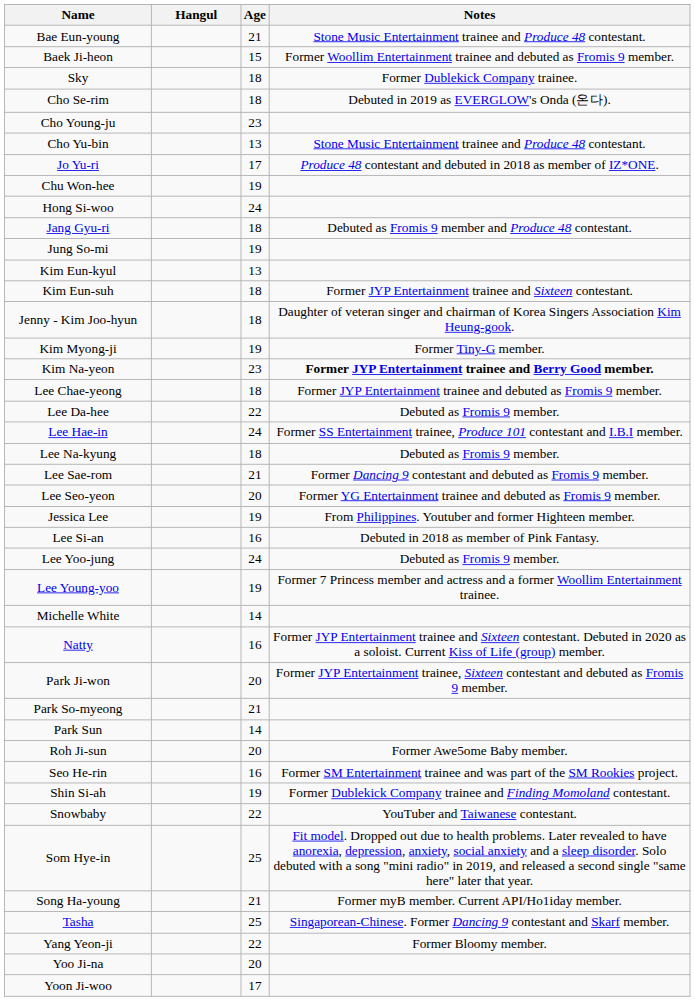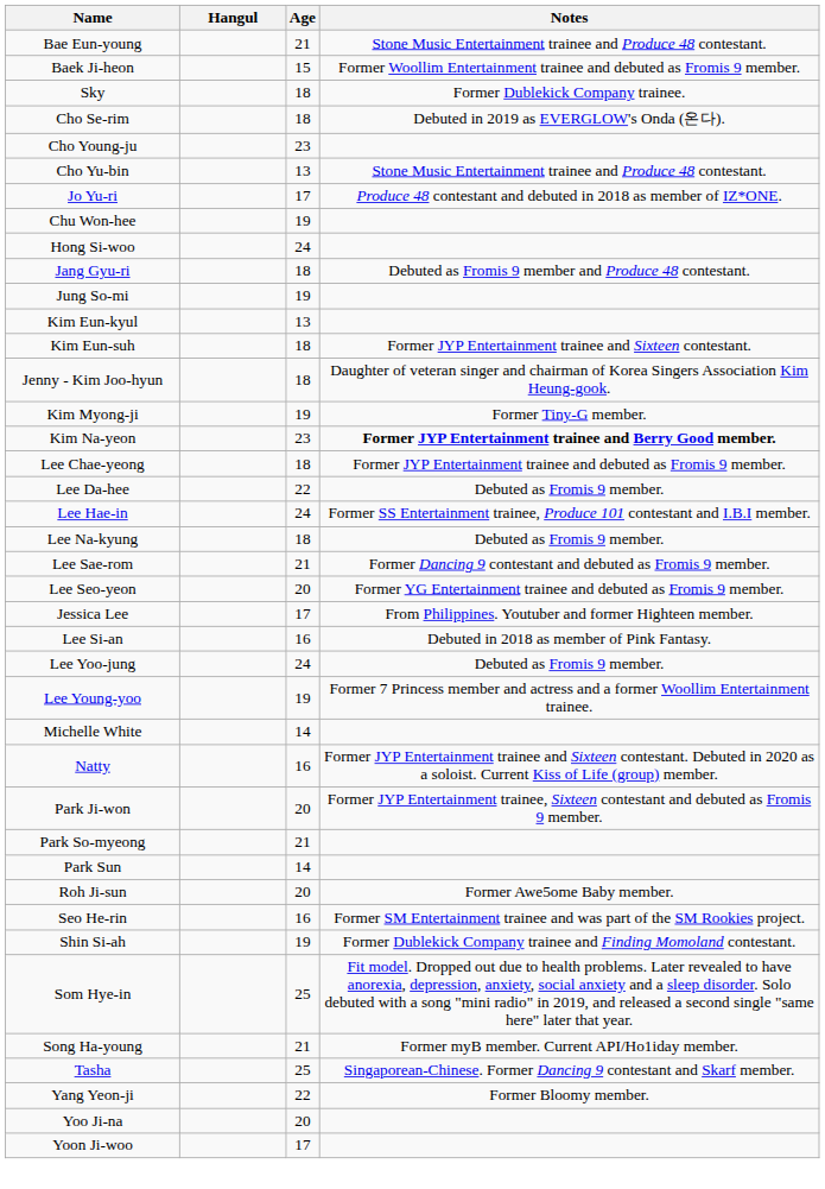 <table class="wikitable sortable" style="text-align: center">
 <tr>
 <th style="width:170px;">Name</th>
 <th style="width:100px;">Hangul</th>
 <th style="width:10px;">Age</th>
 <th style="width:500px;">Notes</th>
 </tr>
 <tr>
 <td>Bae Eun-young</td>
 <td></td>
 <td>21</td>
 <td><a href='#'>Stone Music Entertainment</a> trainee and <em><a href='#'>Produce 48</a></em> contestant.</td>
 </tr>
 <tr>
 <td>Baek Ji-heon</td>
 <td></td>
 <td>15</td>
 <td>Former <a href='#'>Woollim Entertainment</a> trainee and debuted as <a href='#'>Fromis 9</a> member.</td>
 </tr>
 <tr>
 <td>Sky</td>
 <td></td>
 <td>18</td>
 <td>Former <a href='#'>Dublekick Company</a> trainee.</td>
 </tr>
 <tr>
 <td>Cho Se-rim</td>
 <td></td>
 <td>18</td>
 <td>Debuted in 2019 as <a href='#'>EVERGLOW</a>'s Onda (온다).</td>
 </tr>
 <tr>
 <td>Cho Young-ju</td>
 <td></td>
 <td>23</td>
 <td></td>
 </tr>
 <tr>
 <td>Cho Yu-bin</td>
 <td></td>
 <td>13</td>
 <td><a href='#'>Stone Music Entertainment</a> trainee and <em><a href='#'>Produce 48</a></em> contestant.</td>
 </tr>
 <tr>
 <td><a href='#'>Jo Yu-ri</a></td>
 <td></td>
 <td>17</td>
 <td><em><a href='#'>Produce 48</a></em> contestant and debuted in 2018 as member of <a href='#'>IZ*ONE</a>.</td>
 </tr>
 <tr>
 <td>Chu Won-hee</td>
 <td></td>
 <td>19</td>
 <td></td>
 </tr>
 <tr>
 <td>Hong Si-woo</td>
 <td></td>
 <td>24</td>
 <td></td>
 </tr>
 <tr>
 <td><a href='#'>Jang Gyu-ri</a></td>
 <td></td>
 <td>18</td>
 <td>Debuted as <a href='#'>Fromis 9</a> member and <em><a href='#'>Produce 48</a></em> contestant.</td>
 </tr>
 <tr>
 <td>Jung So-mi</td>
 <td></td>
 <td>19</td>
 <td></td>
 </tr>
 <tr>
 <td>Kim Eun-kyul</td>
 <td></td>
 <td>13</td>
 <td></td>
 </tr>
 <tr>
 <td>Kim Eun-suh</td>
 <td></td>
 <td>18</td>
 <td>Former <a href='#'>JYP Entertainment</a> trainee and <em><a href='#'>Sixteen</a></em> contestant.</td>
 </tr>
 <tr>
 <td>Jenny - Kim Joo-hyun</td>
 <td></td>
 <td>18</td>
 <td>Daughter of veteran singer and chairman of Korea Singers Association <a href='#'>Kim Heung-gook</a>.</td>
 </tr>
 <tr>
 <td>Kim Myong-ji</td>
 <td></td>
 <td>19</td>
 <td>Former <a href='#'>Tiny-G</a> member.</td>
 </tr>
 <tr>
 <td>Kim Na-yeon</td>
 <td></td>
 <td>23</td>
 <td><strong>Former <a href='#'>JYP Entertainment</a> trainee and <a href='#'>Berry Good</a> member.</strong></td>
 </tr>
 <tr>
 <td>Lee Chae-yeong</td>
 <td></td>
 <td>18</td>
 <td>Former <a href='#'>JYP Entertainment</a> trainee and debuted as <a href='#'>Fromis 9</a> member.</td>
 </tr>
 <tr>
 <td>Lee Da-hee</td>
 <td></td>
 <td>22</td>
 <td>Debuted as <a href='#'>Fromis 9</a> member.</td>
 </tr>
 <tr>
 <td><a href='#'>Lee Hae-in</a></td>
 <td></td>
 <td>24</td>
 <td>Former <a href='#'>SS Entertainment</a> trainee, <em><a href='#'>Produce 101</a></em> contestant and <a href='#'>I.B.I</a> member.</td>
 </tr>
 <tr>
 <td>Lee Na-kyung</td>
 <td></td>
 <td>18</td>
 <td>Debuted as <a href='#'>Fromis 9</a> member.</td>
 </tr>
 <tr>
 <td>Lee Sae-rom</td>
 <td></td>
 <td>21</td>
 <td>Former <em><a href='#'>Dancing 9</a></em> contestant and debuted as <a href='#'>Fromis 9</a> member.</td>
 </tr>
 <tr>
 <td>Lee Seo-yeon</td>
 <td></td>
 <td>20</td>
 <td>Former <a href='#'>YG Entertainment</a> trainee and debuted as <a href='#'>Fromis 9</a> member.</td>
 </tr>
 <tr>
 <td>Jessica Lee</td>
 <td></td>
-<td>19</td>
+<td>17</td>
 <td>From <a href='#'>Philippines</a>. Youtuber and former Highteen member.</td>
 </tr>
 <tr>
 <td>Lee Si-an</td>
 <td></td>
 <td>16</td>
 <td>Debuted in 2018 as member of Pink Fantasy.</td>
 </tr>
 <tr>
 <td>Lee Yoo-jung</td>
 <td></td>
 <td>24</td>
 <td>Debuted as <a href='#'>Fromis 9</a> member.</td>
 </tr>
 <tr>
 <td><a href='#'>Lee Young-yoo</a></td>
 <td></td>
 <td>19</td>
 <td>Former 7 Princess member and actress and a former <a href='#'>Woollim Entertainment</a> trainee.</td>
 </tr>
 <tr>
 <td>Michelle White</td>
 <td></td>
 <td>14</td>
 <td></td>
 </tr>
 <tr>
 <td><a href='#'>Natty</a></td>
 <td></td>
 <td>16</td>
 <td>Former <a href='#'>JYP Entertainment</a> trainee and <em><a href='#'>Sixteen</a></em> contestant. Debuted in 2020 as a soloist. Current <a href='#'>Kiss of Life (group)</a> member.</td>
 </tr>
 <tr>
 <td>Park Ji-won</td>
 <td></td>
 <td>20</td>
 <td>Former <a href='#'>JYP Entertainment</a> trainee, <em><a href='#'>Sixteen</a></em> contestant and debuted as <a href='#'>Fromis 9</a> member.</td>
 </tr>
 <tr>
 <td>Park So-myeong</td>
 <td></td>
 <td>21</td>
 <td></td>
 </tr>
 <tr>
 <td>Park Sun</td>
 <td></td>
 <td>14</td>
 <td></td>
 </tr>
 <tr>
 <td>Roh Ji-sun</td>
 <td></td>
 <td>20</td>
 <td>Former Awe5ome Baby member.</td>
 </tr>
 <tr>
 <td>Seo He-rin</td>
 <td></td>
 <td>16</td>
 <td>Former <a href='#'>SM Entertainment</a> trainee and was part of the <a href='#'>SM Rookies</a> project.</td>
 </tr>
 <tr>
 <td>Shin Si-ah</td>
 <td></td>
 <td>19</td>
 <td>Former <a href='#'>Dublekick Company</a> trainee and <em><a href='#'>Finding Momoland</a></em> contestant.</td>
 </tr>
 <tr>
-<td>Snowbaby</td>
-<td></td>
-<td>22</td>
-<td>YouTuber and <a href='#'>Taiwanese</a> contestant.</td>
-</tr>
-<tr>
 <td>Som Hye-in</td>
 <td></td>
 <td>25</td>
 <td><a href='#'>Fit model</a>. Dropped out due to health problems. Later revealed to have <a href='#'>anorexia</a>, <a href='#'>depression</a>, <a href='#'>anxiety</a>, <a href='#'>social anxiety</a> and a <a href='#'>sleep disorder</a>. Solo debuted with a song "mini radio" in 2019, and released a second single "same here" later that year.</td>
 </tr>
 <tr>
 <td>Song Ha-young</td>
 <td></td>
 <td>21</td>
 <td>Former myB member. Current API/Ho1iday member.</td>
 </tr>
 <tr>
 <td><a href='#'>Tasha</a></td>
 <td></td>
 <td>25</td>
 <td><a href='#'>Singaporean-Chinese</a>. Former <em><a href='#'>Dancing 9</a></em> contestant and <a href='#'>Skarf</a> member.</td>
 </tr>
 <tr>
 <td>Yang Yeon-ji</td>
 <td></td>
 <td>22</td>
 <td>Former Bloomy member.</td>
 </tr>
 <tr>
 <td>Yoo Ji-na</td>
 <td></td>
 <td>20</td>
 <td></td>
 </tr>
 <tr>
 <td>Yoon Ji-woo</td>
 <td></td>
 <td>17</td>
 <td></td>
 </tr>
 </table>
